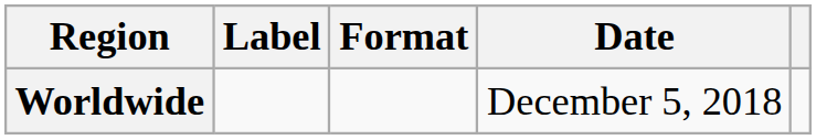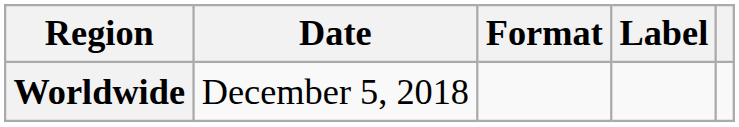 <table class="wikitable">
 <tr>
 <th scope="col">Region</th>
+<th scope="col">Date</th>
+<th scope="col">Format</th>
 <th scope="col">Label</th>
-<th scope="col">Format</th>
-<th scope="col">Date</th>
 <th scope="col"></th>
 </tr>
 <tr>
 <th scope="row">Worldwide</th>
+<td>December 5, 2018</td>
 <td></td>
 <td></td>
-<td>December 5, 2018</td>
 <td></td>
 </tr>
 </table>
